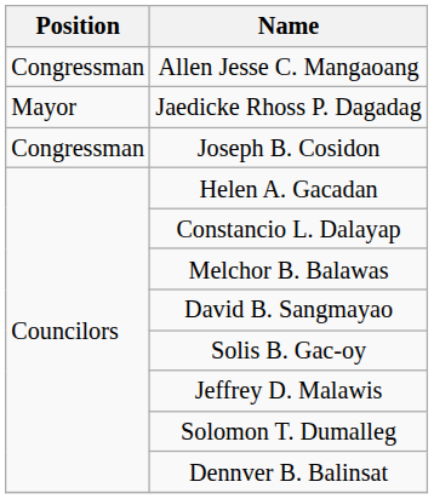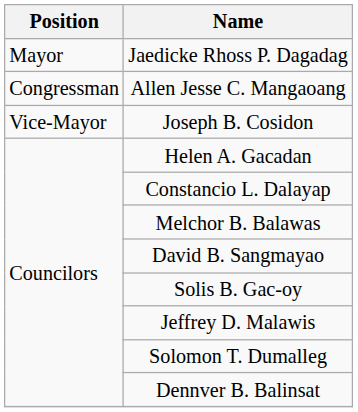 <table class="wikitable" style="line-height:1.20em; font-size:100%;">
 <tr>
 <th>Position</th>
 <th>Name</th>
-</tr>
-<tr>
-<td>Congressman</td>
-<td style="text-align:center;">Allen Jesse C. Mangaoang</td>
 </tr>
 <tr>
 <td>Mayor</td>
 <td style="text-align:center;">Jaedicke Rhoss P. Dagadag</td>
 </tr>
 <tr>
 <td>Congressman</td>
+<td style="text-align:center;">Allen Jesse C. Mangaoang</td>
+</tr>
+<tr>
+<td>Vice-Mayor</td>
 <td style="text-align:center;">Joseph B. Cosidon</td>
 </tr>
 <tr>
 <td rowspan=8>Councilors</td>
 <td style="text-align:center;">Helen A. Gacadan</td>
 </tr>
 <tr>
 <td style="text-align:center;">Constancio L. Dalayap</td>
 </tr>
 <tr>
 <td style="text-align:center;">Melchor B. Balawas</td>
 </tr>
 <tr>
 <td style="text-align:center;">David B. Sangmayao</td>
 </tr>
 <tr>
 <td style="text-align:center;">Solis B. Gac-oy</td>
 </tr>
 <tr>
 <td style="text-align:center;">Jeffrey D. Malawis</td>
 </tr>
 <tr>
 <td style="text-align:center;">Solomon T. Dumalleg</td>
 </tr>
 <tr>
 <td style="text-align:center;">Dennver B. Balinsat</td>
 </tr>
 <tr>
 </tr>
 </table>
